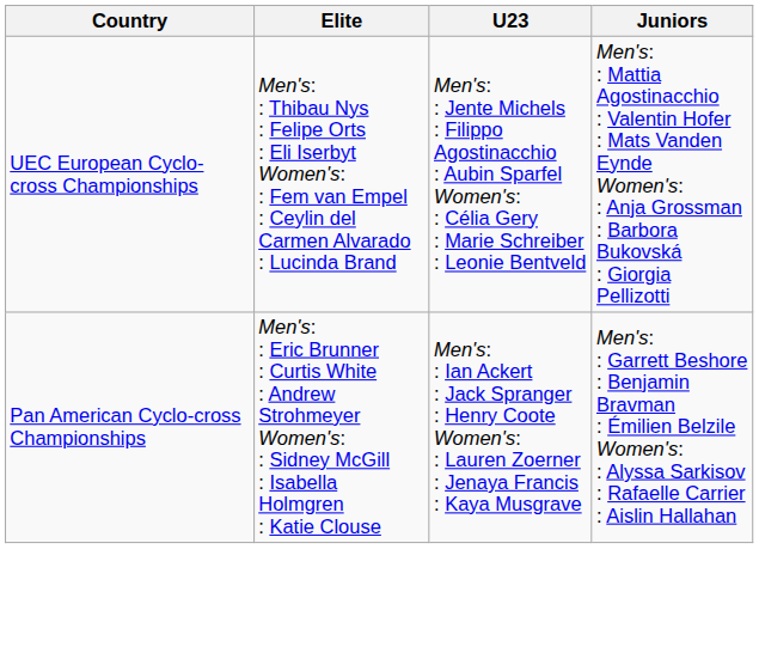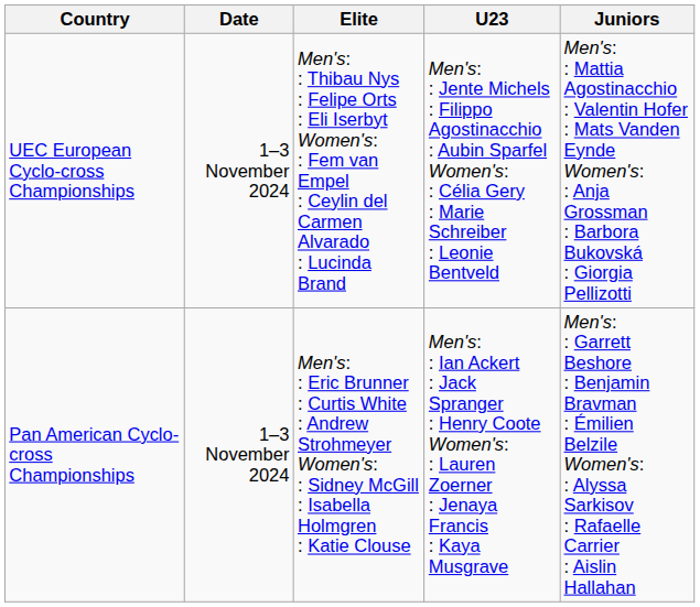 <table class="wikitable">
 <tr>
 <th>Country</th>
+<th>Date</th>
 <th>Elite</th>
 <th>U23</th>
 <th>Juniors</th>
 </tr>
 <tr>
 <td><a href='#'>UEC European Cyclo-cross Championships</a></td>
+<td align=right>1–3 November 2024</td>
 <td><em>Men's</em>:<br>:  <a href='#'>Thibau Nys</a><br>:  <a href='#'>Felipe Orts</a><br>:  <a href='#'>Eli Iserbyt</a><br><em>Women's</em>:<br>:  <a href='#'>Fem van Empel</a><br>:  <a href='#'>Ceylin del Carmen Alvarado</a><br>:  <a href='#'>Lucinda Brand</a></td>
 <td><em>Men's</em>:<br>:  <a href='#'>Jente Michels</a><br>:  <a href='#'>Filippo Agostinacchio</a><br>:  <a href='#'>Aubin Sparfel</a><br><em>Women's</em>:<br>:  <a href='#'>Célia Gery</a><br>:  <a href='#'>Marie Schreiber</a><br>:  <a href='#'>Leonie Bentveld</a></td>
 <td><em>Men's</em>:<br>:  <a href='#'>Mattia Agostinacchio</a><br>:  <a href='#'>Valentin Hofer</a><br>:  <a href='#'>Mats Vanden Eynde</a><br><em>Women's</em>:<br>:  <a href='#'>Anja Grossman</a><br>:  <a href='#'>Barbora Bukovská</a><br>:  <a href='#'>Giorgia Pellizotti</a></td>
 </tr>
 <tr>
 <td><a href='#'>Pan American Cyclo-cross Championships</a></td>
+<td align=right>1–3 November 2024</td>
 <td><em>Men's</em>:<br>:  <a href='#'>Eric Brunner</a><br>:  <a href='#'>Curtis White</a><br>:  <a href='#'>Andrew Strohmeyer</a><br><em>Women's</em>:<br>:  <a href='#'>Sidney McGill</a><br>:  <a href='#'>Isabella Holmgren</a><br>:  <a href='#'>Katie Clouse</a></td>
 <td><em>Men's</em>:<br>:  <a href='#'>Ian Ackert</a><br>:  <a href='#'>Jack Spranger</a><br>:  <a href='#'>Henry Coote</a><br><em>Women's</em>:<br>:  <a href='#'>Lauren Zoerner</a><br>:  <a href='#'>Jenaya Francis</a><br>:  <a href='#'>Kaya Musgrave</a></td>
 <td><em>Men's</em>:<br>:  <a href='#'>Garrett Beshore</a><br>:  <a href='#'>Benjamin Bravman</a><br>:  <a href='#'>Émilien Belzile</a><br><em>Women's</em>:<br>:  <a href='#'>Alyssa Sarkisov</a><br>:  <a href='#'>Rafaelle Carrier</a><br>:  <a href='#'>Aislin Hallahan</a></td>
 </tr>
 </table>
